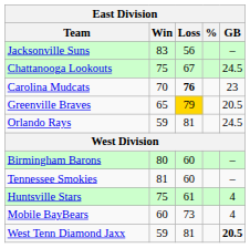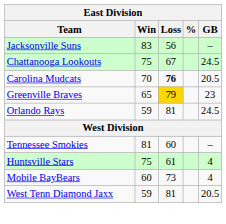 <table class="wikitable">
 <tr>
 <th colspan="5">East Division</th>
 </tr>
 <tr>
 <th width="60%">Team</th>
 <th>Win</th>
 <th>Loss</th>
 <th>%</th>
 <th>GB</th>
 </tr>
 <tr align=center bgcolor=ccffcc>
 <td align=left><a href='#'>Jacksonville Suns</a></td>
 <td>83</td>
 <td>56</td>
 <td></td>
 <td>–</td>
 </tr>
 <tr align=center bgcolor=ccffcc>
 <td align=left><a href='#'>Chattanooga Lookouts</a></td>
 <td>75</td>
 <td>67</td>
 <td></td>
 <td>24.5</td>
 </tr>
 <tr align=center>
 <td align=left><a href='#'>Carolina Mudcats</a></td>
 <td>70</td>
 <td><strong>76</strong></td>
 <td></td>
-<td>23</td>
+<td>20.5</td>
 </tr>
 <tr align=center>
 <td align=left><a href='#'>Greenville Braves</a></td>
 <td>65</td>
 <td style="background: gold;">79</td>
 <td></td>
-<td>20.5</td>
+<td>23</td>
 </tr>
 <tr align=center>
 <td align=left><a href='#'>Orlando Rays</a></td>
 <td>59</td>
 <td>81</td>
 <td></td>
 <td>24.5</td>
 </tr>
 <tr>
 <th colspan="5">West Division</th>
-</tr>
-<tr align=center bgcolor=ccffcc>
-<td align=left><a href='#'>Birmingham Barons</a></td>
-<td>80</td>
-<td>60</td>
-<td></td>
-<td>–</td>
 </tr>
 <tr align=center>
 <td align=left><a href='#'>Tennessee Smokies</a></td>
 <td>81</td>
 <td>60</td>
 <td></td>
 <td>–</td>
 </tr>
 <tr align=center bgcolor=ccffcc>
 <td align=left><a href='#'>Huntsville Stars</a></td>
 <td>75</td>
 <td>61</td>
 <td></td>
 <td>4</td>
 </tr>
 <tr align=center>
 <td align=left><a href='#'>Mobile BayBears</a></td>
 <td>60</td>
 <td>73</td>
 <td></td>
 <td>4</td>
 </tr>
 <tr align=center>
 <td align=left><a href='#'>West Tenn Diamond Jaxx</a></td>
 <td>59</td>
 <td>81</td>
 <td></td>
-<td><strong>20.5</strong></td>
+<td>20.5</td>
 </tr>
 </table>
